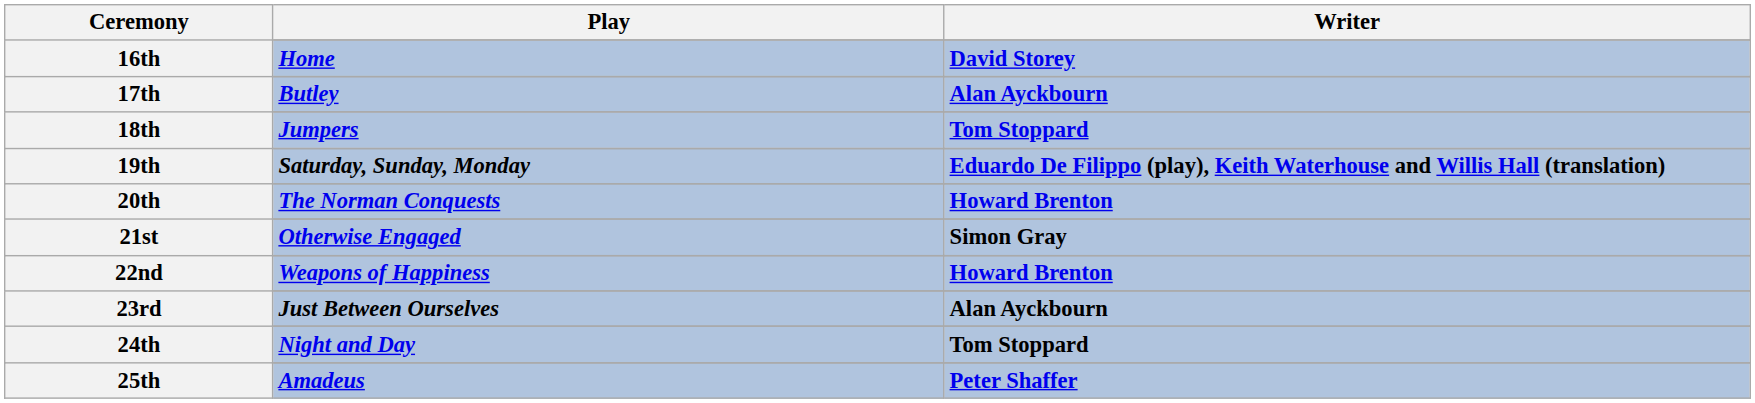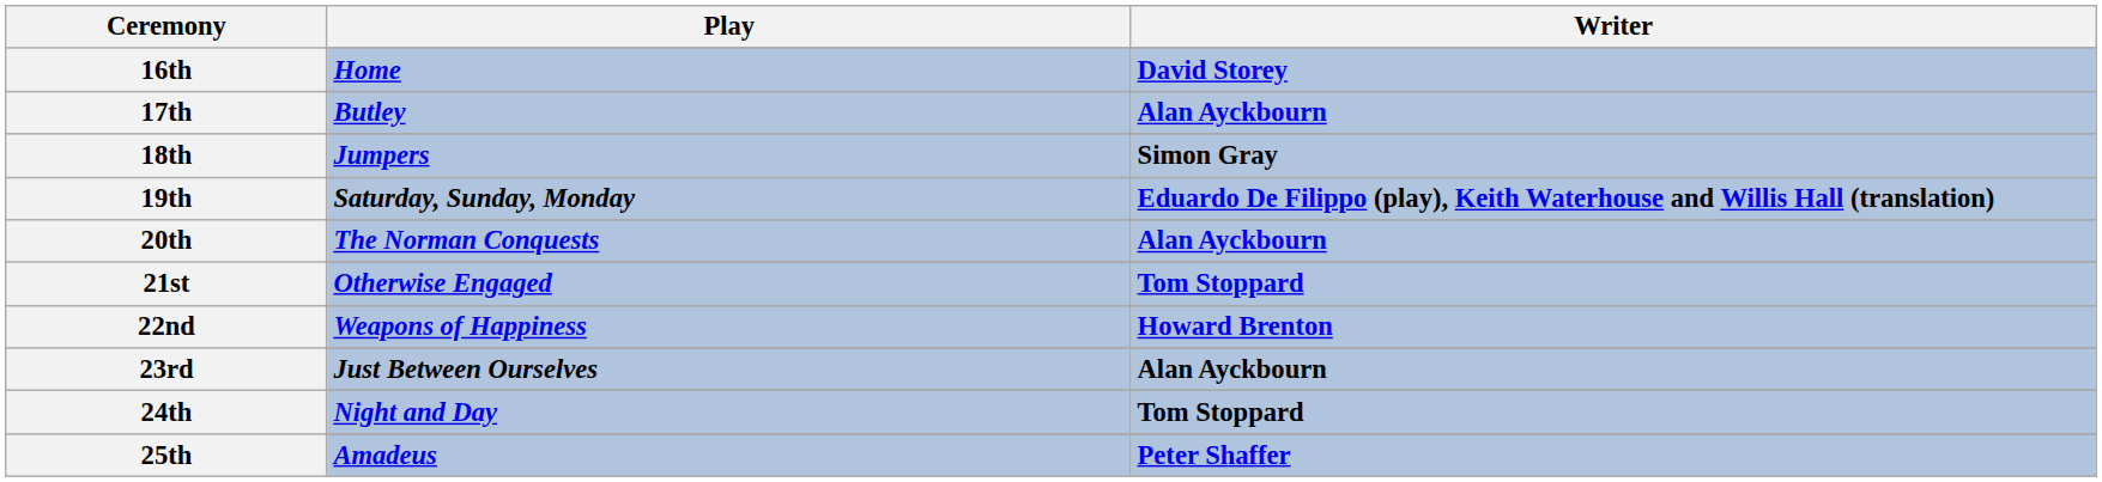 <table class="wikitable" style="width:98%;">
 <tr>
 <th style="width:10%;">Ceremony</th>
 <th style="width:25%;">Play</th>
 <th style="width:30%;">Writer</th>
 </tr>
 <tr>
 <th rowspan="2" align="center">16th</th>
 </tr>
 <tr style="background:#B0C4DE">
 <td><em><a href='#'><strong>Home</strong></a></em></td>
 <td><strong><a href='#'>David Storey</a></strong></td>
 </tr>
 <tr>
 <th rowspan="2" align="center">17th</th>
 </tr>
 <tr style="background:#B0C4DE">
 <td><strong><em><a href='#'>Butley</a></em></strong></td>
 <td><strong><a href='#'>Alan Ayckbourn</a></strong></td>
 </tr>
 <tr>
 <th rowspan="2" align="center">18th</th>
 </tr>
 <tr style="background:#B0C4DE">
 <td><strong><em><a href='#'>Jumpers</a></em></strong></td>
-<td><strong><a href='#'>Tom Stoppard</a></strong></td>
+<td><strong>Simon Gray</strong></td>
 </tr>
 <tr>
 <th rowspan="2" align="center">19th</th>
 </tr>
 <tr style="background:#B0C4DE">
 <td><strong><em>Saturday, Sunday, Monday</em></strong></td>
 <td><strong><a href='#'>Eduardo De Filippo</a> (play), <a href='#'>Keith Waterhouse</a> and <a href='#'>Willis Hall</a> (translation)</strong></td>
 </tr>
 <tr>
 <th rowspan="2" align="center">20th</th>
 </tr>
 <tr style="background:#B0C4DE">
 <td><strong><em><a href='#'>The Norman Conquests</a></em></strong></td>
-<td><strong><a href='#'>Howard Brenton</a></strong></td>
+<td><strong><a href='#'>Alan Ayckbourn</a></strong></td>
 </tr>
 <tr>
 <th rowspan="2" align="center">21st</th>
 </tr>
 <tr style="background:#B0C4DE">
 <td><strong><em><a href='#'>Otherwise Engaged</a></em></strong></td>
-<td><strong>Simon Gray</strong></td>
+<td><strong><a href='#'>Tom Stoppard</a></strong></td>
 </tr>
 <tr>
 <th rowspan="2" align="center">22nd</th>
 </tr>
 <tr style="background:#B0C4DE">
 <td><strong><em><a href='#'>Weapons of Happiness</a></em></strong></td>
 <td><strong><a href='#'>Howard Brenton</a></strong></td>
 </tr>
 <tr>
 <th rowspan="2" align="center">23rd</th>
 </tr>
 <tr style="background:#B0C4DE">
 <td><strong><em>Just Between Ourselves</em></strong></td>
 <td><strong>Alan Ayckbourn</strong></td>
 </tr>
 <tr>
 <th rowspan="2" align="center">24th</th>
 </tr>
 <tr style="background:#B0C4DE">
 <td><em><a href='#'><strong>Night and Day</strong></a></em></td>
 <td><strong>Tom Stoppard</strong></td>
 </tr>
 <tr>
 <th rowspan="2" align="center">25th</th>
 </tr>
 <tr style="background:#B0C4DE">
 <td><strong><em><a href='#'>Amadeus</a></em></strong></td>
 <td><strong><a href='#'>Peter Shaffer</a></strong></td>
 </tr>
 </table>
